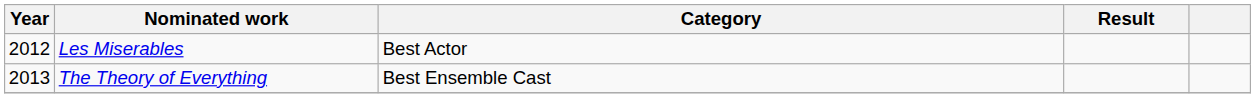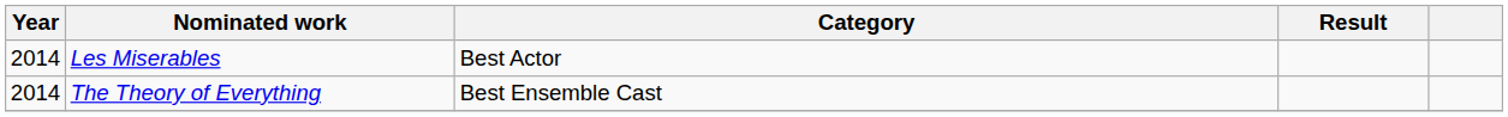 <table class=wikitable>
 <tr>
 <th width=4%>Year</th>
 <th width=26%>Nominated work</th>
 <th width=55%>Category</th>
 <th width=10%>Result</th>
 <th width=5%></th>
 </tr>
 <tr>
-<td>2012</td>
+<td>2014</td>
 <td><a href='#'><em>Les Miserables</em></a></td>
 <td>Best Actor</td>
 <td></td>
 <td></td>
 </tr>
 <tr>
-<td>2013</td>
+<td>2014</td>
 <td><em><a href='#'>The Theory of Everything</a></em></td>
 <td>Best Ensemble Cast</td>
 <td></td>
 <td></td>
 </tr>
 <tr>
 </tr>
 </table>
